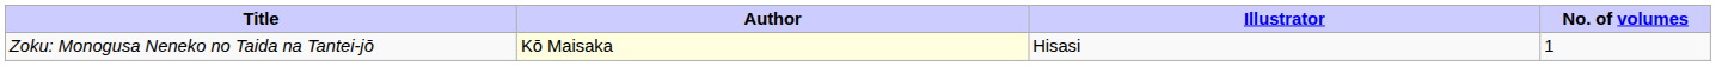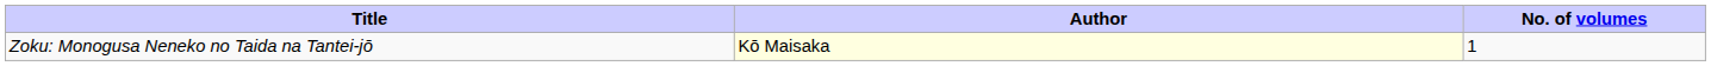 <table class="wikitable" style="width: 98%;">
 <tr>
 <th width=30% style="background:#ccf;">Title</th>
 <th width=30% style="background:#ccf;">Author</th>
-<th width=30% style="background:#ccf;"><a href='#'>Illustrator</a></th>
 <th width=10% style="background:#ccf;">No. of <a href='#'>volumes</a></th>
 </tr>
 <tr>
 <td><em>Zoku: Monogusa Neneko no Taida na Tantei-jō</em></td>
 <td style="background: lightyellow;">Kō Maisaka</td>
-<td>Hisasi</td>
 <td>1</td>
 </tr>
 </table>
